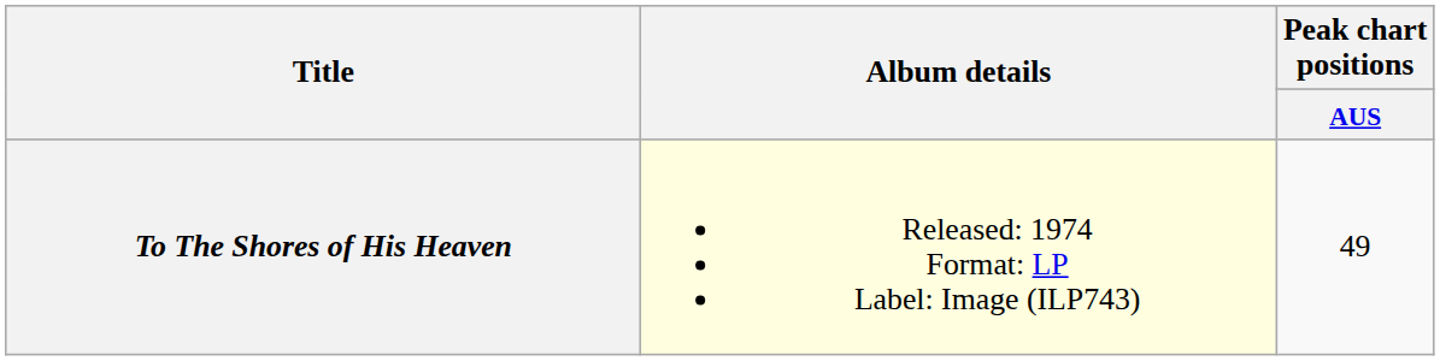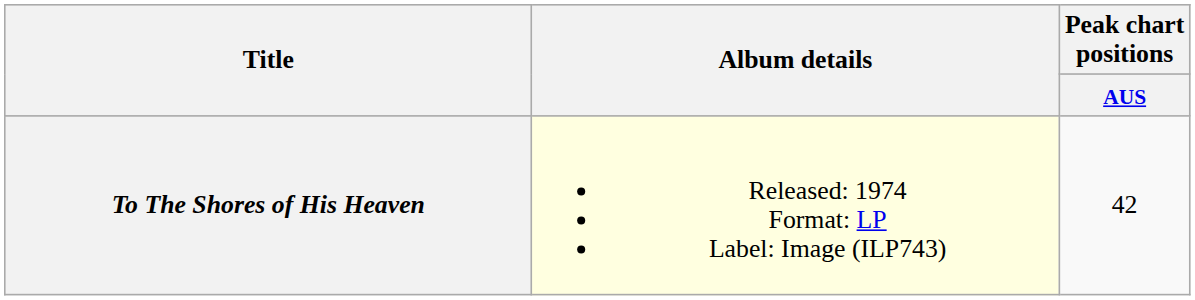 <table class="wikitable plainrowheaders" style="text-align:center;" border="1">
 <tr>
 <th scope="col" rowspan="2" style="width:20em;">Title</th>
 <th scope="col" rowspan="2" style="width:20em;">Album details</th>
 <th scope="col" colspan="1">Peak chart<br>positions</th>
 </tr>
 <tr>
 <th scope="col" style="text-align:center;"><small><a href='#'>AUS</a></small><br></th>
 </tr>
 <tr>
 <th scope="row"><em>To The Shores of His Heaven</em></th>
 <td style="background: lightyellow;"><br><ul><li>Released: 1974</li><li>Format: <a href='#'>LP</a></li><li>Label: Image (ILP743)</li></ul></td>
-<td align="center">49</td>
+<td align="center">42</td>
 </tr>
 </table>
